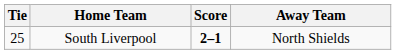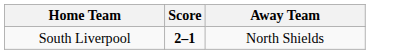 <table class="wikitable" style="text-align:center;">
 <tr>
-<th width=20>Tie</th>
 <th width=175>Home Team</th>
 <th width=20>Score</th>
 <th width=175>Away Team</th>
 </tr>
 <tr>
-<td>25</td>
 <td>South Liverpool</td>
 <td><strong>2–1</strong></td>
 <td>North Shields</td>
 </tr>
 </table>
